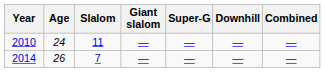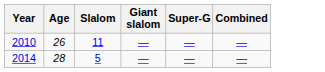 <table class=wikitable style="text-align:center">
 <tr>
 <th>  Year  </th>
 <th> Age </th>
 <th> Slalom </th>
 <th> Giant <br> slalom </th>
 <th>Super-G</th>
-<th>Downhill</th>
 <th>Combined</th>
 </tr>
 <tr>
 <td><a href='#'>2010</a></td>
-<td><em>24</em></td>
+<td><em>26</em></td>
 <td><a href='#'>11</a></td>
-<td><a href='#'>—</a></td>
 <td><a href='#'>—</a></td>
 <td><a href='#'>—</a></td>
 <td><a href='#'>—</a></td>
 </tr>
 <tr>
 <td><a href='#'>2014</a></td>
-<td><em>26</em></td>
-<td><a href='#'>7</a></td>
-<td><a href='#'>—</a></td>
+<td><em>28</em></td>
+<td><a href='#'>5</a></td>
 <td><a href='#'>—</a></td>
 <td><a href='#'>—</a></td>
 <td><a href='#'>—</a></td>
 </tr>
 </table>
